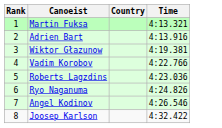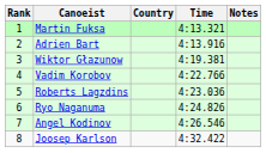 <table class="wikitable" style="text-align:center">
 <tr>
 <th>Rank</th>
 <th>Canoeist</th>
 <th>Country</th>
 <th>Time</th>
+<th>Notes</th>
 </tr>
 <tr bgcolor=bbffbb>
 <td>1</td>
 <td align="left"><a href='#'>Martin Fuksa</a></td>
 <td align="left"></td>
 <td>4:13.321</td>
+<td></td>
 </tr>
 <tr bgcolor=ddffdd>
 <td>2</td>
 <td align="left"><a href='#'>Adrien Bart</a></td>
 <td align="left"></td>
 <td>4:13.916</td>
+<td></td>
 </tr>
 <tr bgcolor=ddffdd>
 <td>3</td>
 <td align="left"><a href='#'>Wiktor Głazunow</a></td>
 <td align="left"></td>
 <td>4:19.381</td>
+<td></td>
 </tr>
 <tr bgcolor=ddffdd>
 <td>4</td>
 <td align="left"><a href='#'>Vadim Korobov</a></td>
 <td align="left"></td>
 <td>4:22.766</td>
+<td></td>
 </tr>
 <tr bgcolor=ddffdd>
 <td>5</td>
 <td align="left"><a href='#'>Roberts Lagzdins</a></td>
 <td align="left"></td>
 <td>4:23.036</td>
+<td></td>
 </tr>
 <tr bgcolor=ddffdd>
 <td>6</td>
 <td align="left"><a href='#'>Ryo Naganuma</a></td>
 <td align="left"></td>
 <td>4:24.826</td>
+<td></td>
 </tr>
 <tr bgcolor=ddffdd>
 <td>7</td>
 <td align="left"><a href='#'>Angel Kodinov</a></td>
 <td align="left"></td>
 <td>4:26.546</td>
+<td></td>
 </tr>
 <tr>
 <td>8</td>
 <td align="left"><a href='#'>Joosep Karlson</a></td>
 <td align="left"></td>
 <td>4:32.422</td>
+<td></td>
 </tr>
 </table>
